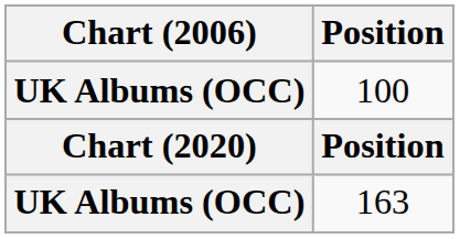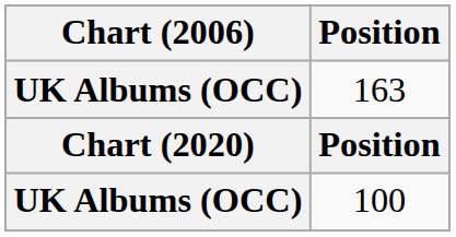 <table class="wikitable plainrowheaders" style="text-align:center">
 <tr>
 <th scope=col>Chart (2006)</th>
 <th scope=col>Position</th>
 </tr>
 <tr>
 <th scope="row">UK Albums (OCC)</th>
-<td>100</td>
+<td>163</td>
 </tr>
 <tr>
 <th scope=col>Chart (2020)</th>
 <th scope=col>Position</th>
 </tr>
 <tr>
 <th scope="row">UK Albums (OCC)</th>
-<td>163</td>
+<td>100</td>
 </tr>
 </table>
